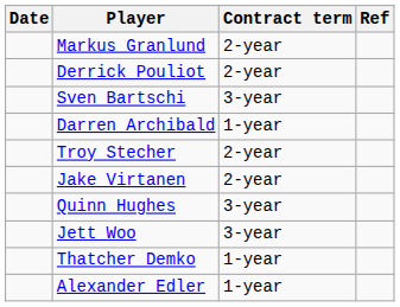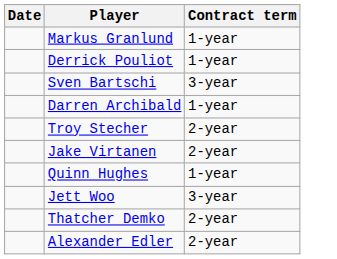 <table class="wikitable">
 <tr>
 <th>Date</th>
 <th>Player</th>
 <th>Contract term</th>
-<th>Ref</th>
 </tr>
 <tr>
 <td></td>
 <td><a href='#'>Markus Granlund</a></td>
-<td>2-year</td>
-<td></td>
+<td>1-year</td>
 </tr>
 <tr>
 <td></td>
 <td><a href='#'>Derrick Pouliot</a></td>
-<td>2-year</td>
-<td></td>
+<td>1-year</td>
 </tr>
 <tr>
 <td></td>
 <td><a href='#'>Sven Bartschi</a></td>
 <td>3-year</td>
-<td></td>
 </tr>
 <tr>
 <td></td>
 <td><a href='#'>Darren Archibald</a></td>
 <td>1-year</td>
-<td></td>
 </tr>
 <tr>
 <td></td>
 <td><a href='#'>Troy Stecher</a></td>
 <td>2-year</td>
-<td></td>
 </tr>
 <tr>
 <td></td>
 <td><a href='#'>Jake Virtanen</a></td>
 <td>2-year</td>
-<td></td>
 </tr>
 <tr>
 <td></td>
 <td><a href='#'>Quinn Hughes</a></td>
-<td>3-year</td>
-<td></td>
+<td>1-year</td>
 </tr>
 <tr>
 <td></td>
 <td><a href='#'>Jett Woo</a></td>
 <td>3-year</td>
-<td></td>
 </tr>
 <tr>
 <td></td>
 <td><a href='#'>Thatcher Demko</a></td>
-<td>1-year</td>
-<td></td>
+<td>2-year</td>
 </tr>
 <tr>
 <td></td>
 <td><a href='#'>Alexander Edler</a></td>
-<td>1-year</td>
-<td></td>
+<td>2-year</td>
 </tr>
 </table>
